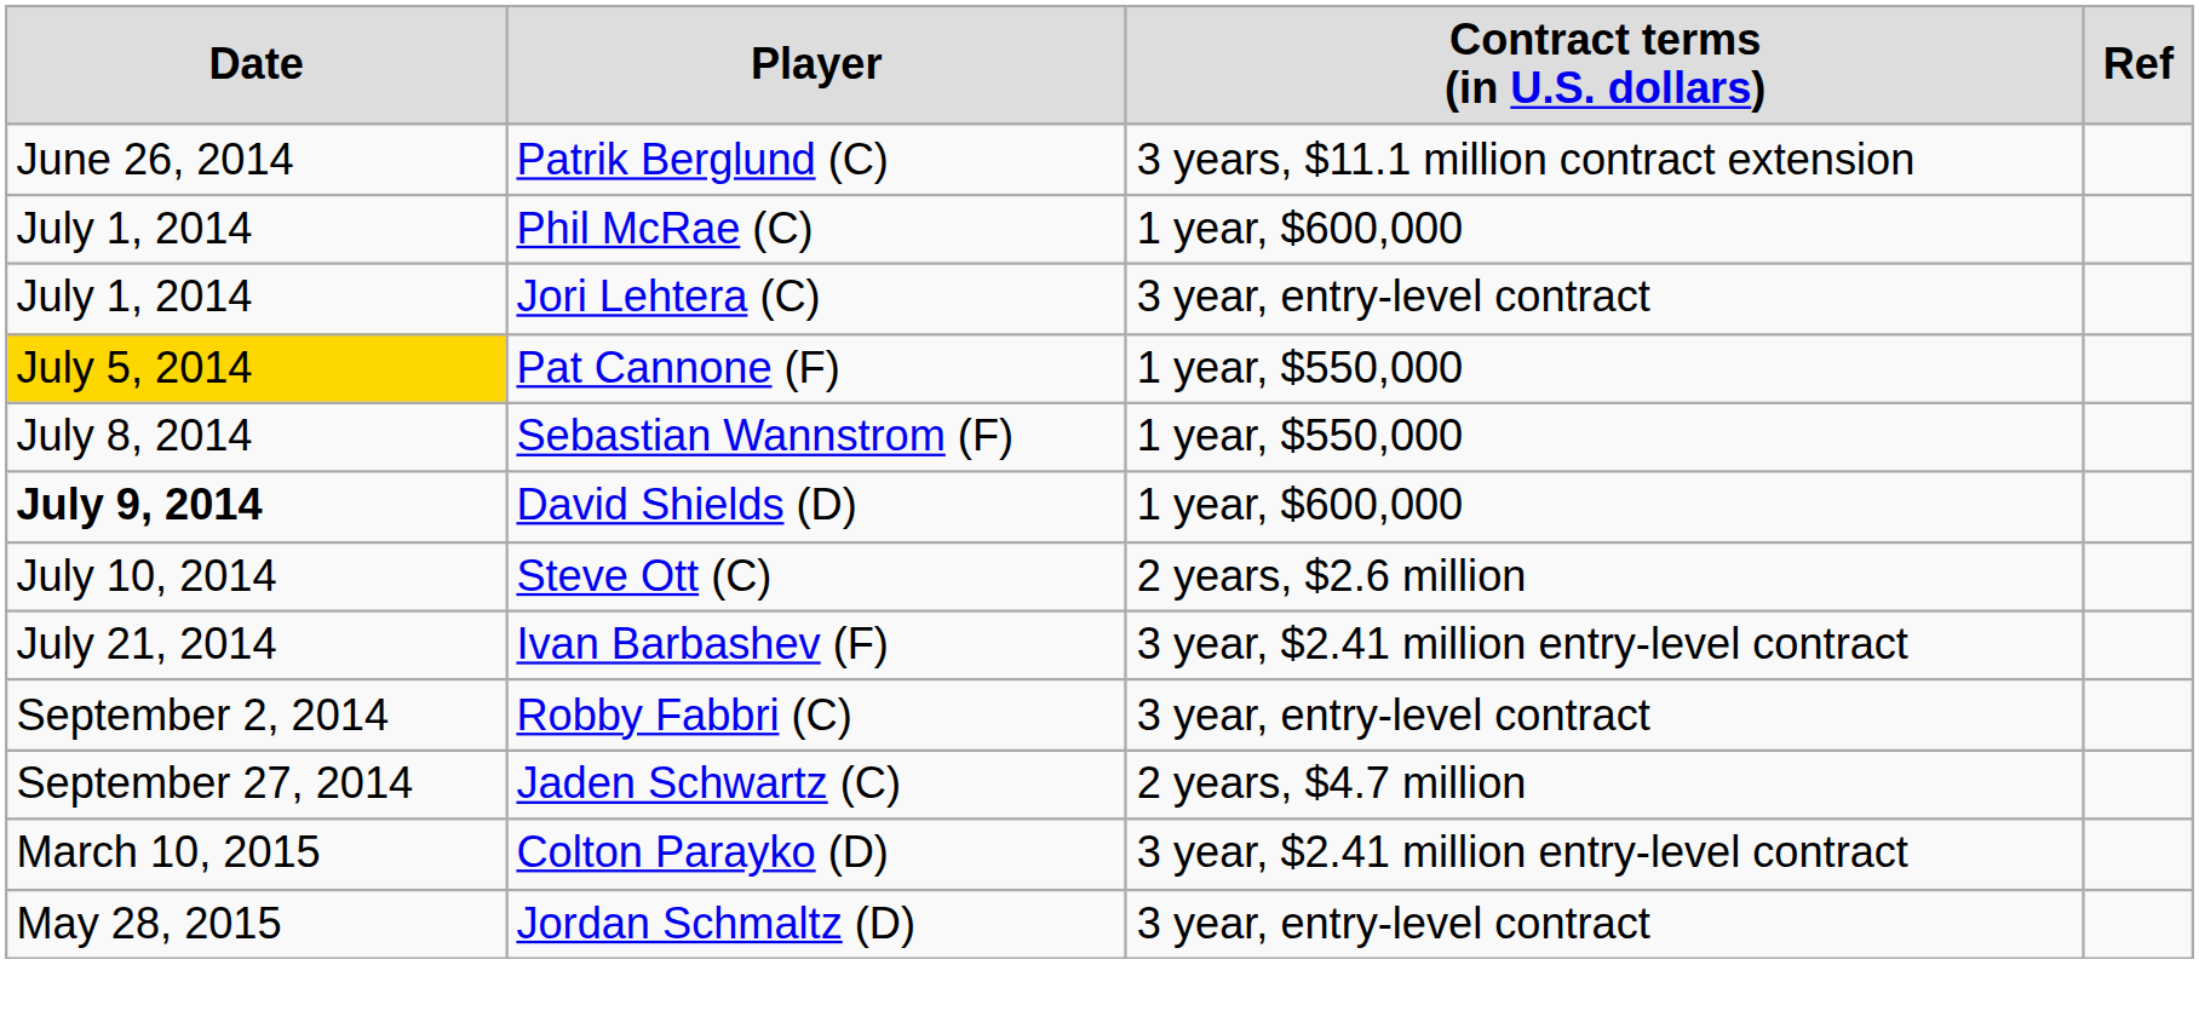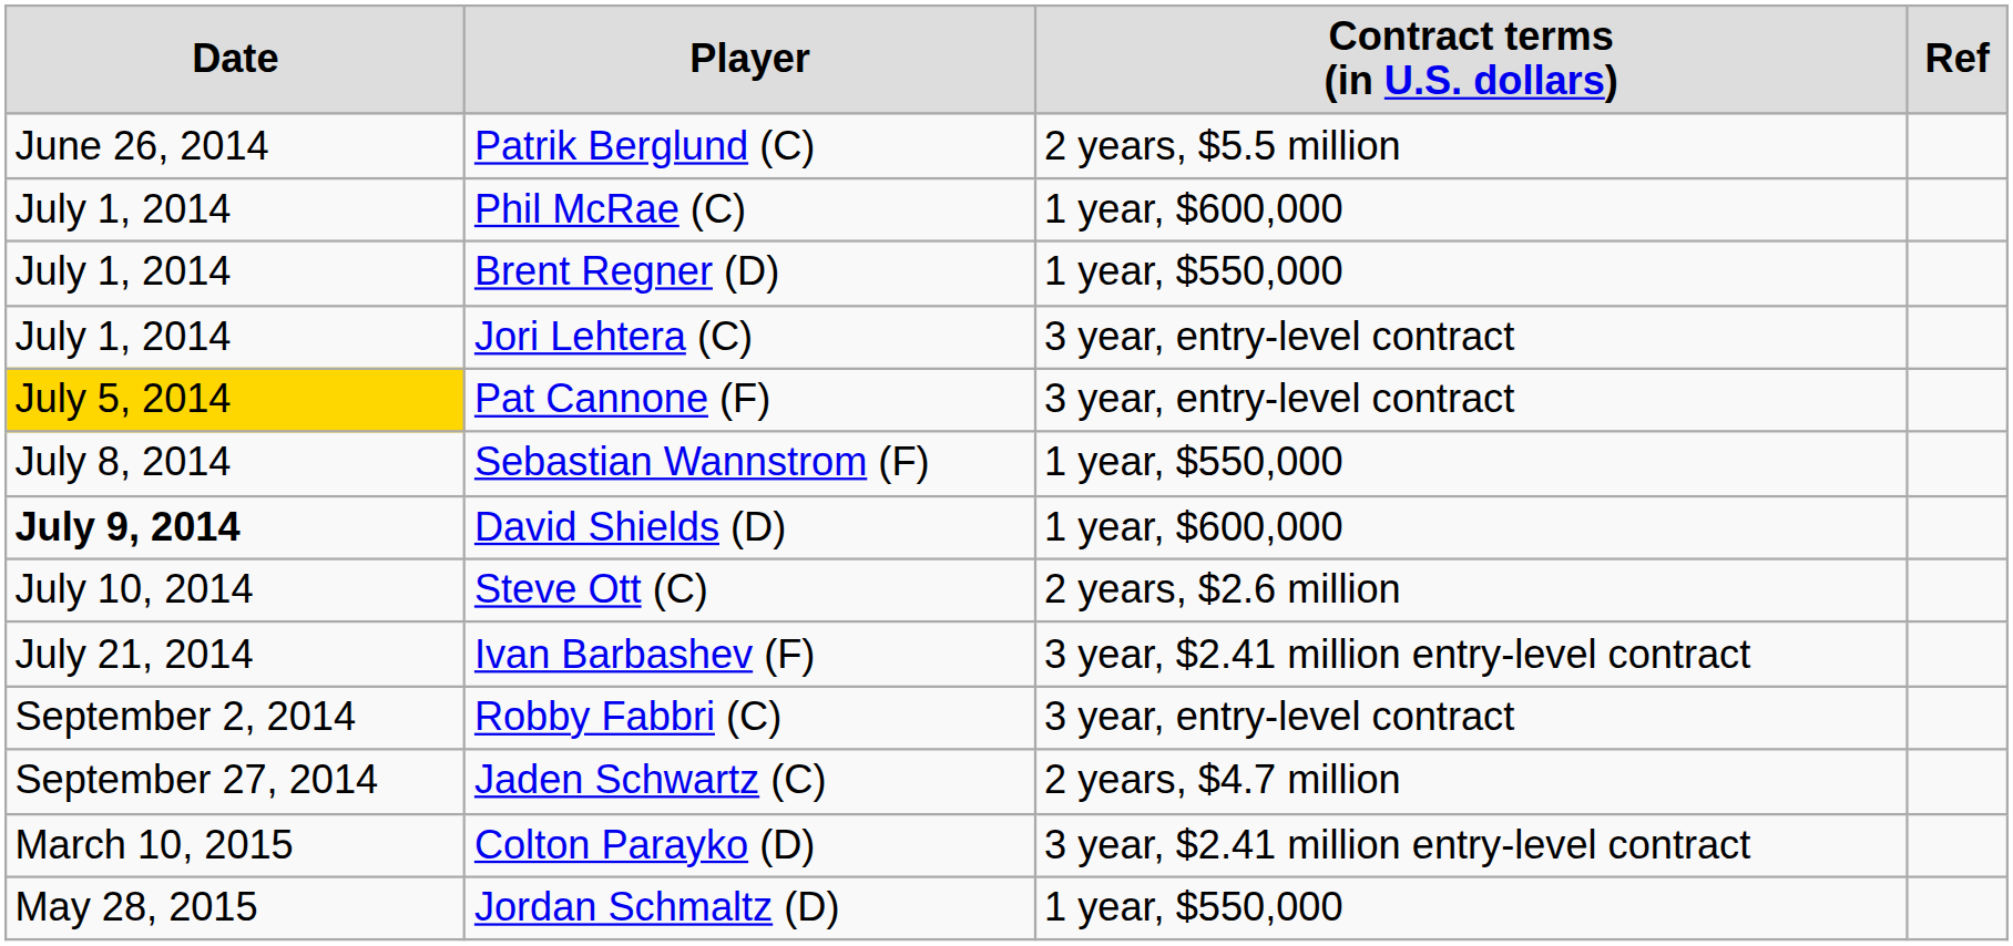 <table class="wikitable" style="border-collapse: collapse; width: 50em; padding: 3;">
 <tr align="center" bgcolor="#dddddd">
 <td><strong>Date</strong></td>
 <td><strong>Player</strong></td>
 <td><strong>Contract terms</strong><br><strong>(in <a href='#'>U.S. dollars</a>)</strong></td>
 <td><strong>Ref</strong></td>
 </tr>
 <tr>
 <td>June 26, 2014</td>
 <td><a href='#'>Patrik Berglund</a> (C)</td>
-<td>3 years, $11.1 million contract extension</td>
+<td>2 years, $5.5 million</td>
 <td></td>
 </tr>
 <tr>
 <td>July 1, 2014</td>
 <td><a href='#'>Phil McRae</a> (C)</td>
 <td>1 year, $600,000</td>
+<td></td>
+</tr>
+<tr>
+<td>July 1, 2014</td>
+<td><a href='#'>Brent Regner</a> (D)</td>
+<td>1 year, $550,000</td>
 <td></td>
 </tr>
 <tr>
 <td>July 1, 2014</td>
 <td><a href='#'>Jori Lehtera</a> (C)</td>
 <td>3 year, entry-level contract</td>
 <td></td>
 </tr>
 <tr>
 <td style="background: gold;">July 5, 2014</td>
 <td><a href='#'>Pat Cannone</a> (F)</td>
-<td>1 year, $550,000</td>
+<td>3 year, entry-level contract</td>
 <td></td>
 </tr>
 <tr>
 <td>July 8, 2014</td>
 <td><a href='#'>Sebastian Wannstrom</a> (F)</td>
 <td>1 year, $550,000</td>
 <td></td>
 </tr>
 <tr>
 <td><strong>July 9, 2014</strong></td>
 <td><a href='#'>David Shields</a> (D)</td>
 <td>1 year, $600,000</td>
 <td></td>
 </tr>
 <tr>
 <td>July 10, 2014</td>
 <td><a href='#'>Steve Ott</a> (C)</td>
 <td>2 years, $2.6 million</td>
 <td></td>
 </tr>
 <tr>
 <td>July 21, 2014</td>
 <td><a href='#'>Ivan Barbashev</a> (F)</td>
 <td>3 year, $2.41 million entry-level contract</td>
 <td></td>
 </tr>
 <tr>
 <td>September 2, 2014</td>
 <td><a href='#'>Robby Fabbri</a> (C)</td>
 <td>3 year, entry-level contract</td>
 <td></td>
 </tr>
 <tr>
 <td>September 27, 2014</td>
 <td><a href='#'>Jaden Schwartz</a> (C)</td>
 <td>2 years, $4.7 million</td>
 <td></td>
 </tr>
 <tr>
 <td>March 10, 2015</td>
 <td><a href='#'>Colton Parayko</a> (D)</td>
 <td>3 year, $2.41 million entry-level contract</td>
 <td></td>
 </tr>
 <tr>
 <td>May 28, 2015</td>
 <td><a href='#'>Jordan Schmaltz</a> (D)</td>
-<td>3 year, entry-level contract</td>
+<td>1 year, $550,000</td>
 <td></td>
 </tr>
 </table>
